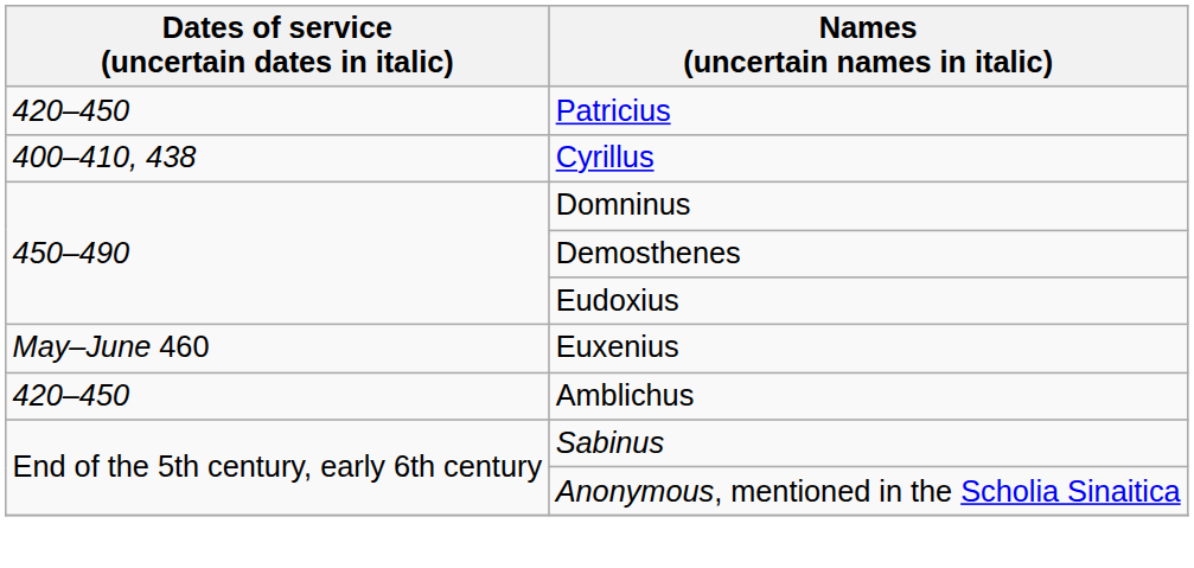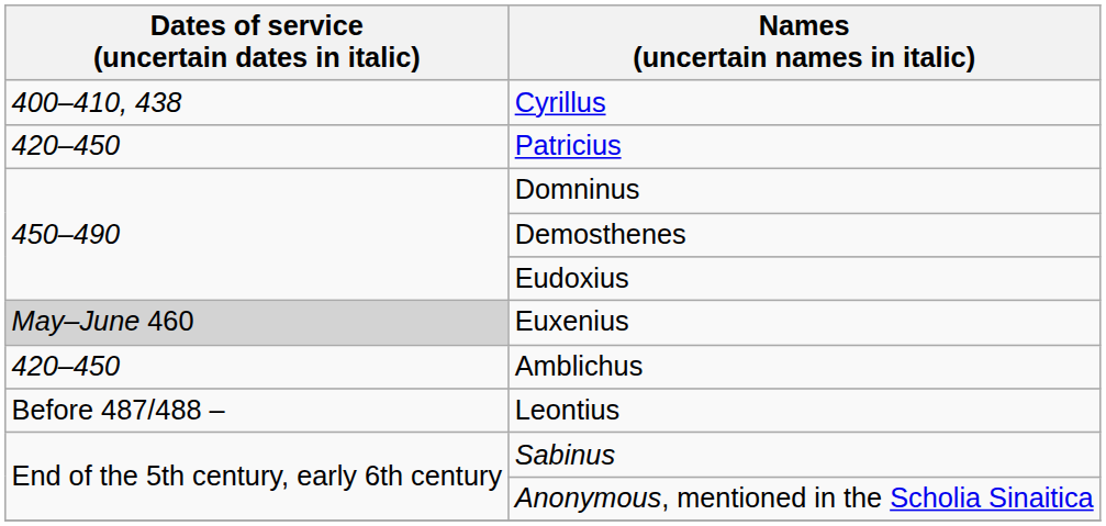 <table class="wikitable">
 <tr>
 <th>Dates of service<br>(uncertain dates in italic)</th>
 <th>Names<br>(uncertain names in italic)</th>
 </tr>
 <tr>
+<td><em>400–410, 438</em></td>
+<td><a href='#'>Cyrillus</a></td>
+</tr>
+<tr>
 <td><em>420–450</em></td>
 <td><a href='#'>Patricius</a></td>
-</tr>
-<tr>
-<td><em>400–410, 438</em></td>
-<td><a href='#'>Cyrillus</a></td>
 </tr>
 <tr>
 <td rowspan="3"><em>450–490</em></td>
 <td>Domninus</td>
 </tr>
 <tr>
 <td>Demosthenes</td>
 </tr>
 <tr>
 <td>Eudoxius</td>
 </tr>
 <tr>
-<td><em>May–June</em> 460</td>
+<td style="background: lightgrey;"><em>May–June</em> 460</td>
 <td>Euxenius</td>
 </tr>
 <tr>
 <td><em>420–450</em></td>
 <td>Amblichus</td>
+</tr>
+<tr>
+<td>Before 487/488 – <br></td>
+<td>Leontius</td>
 </tr>
 <tr>
 <td rowspan="2">End of the 5th century, early 6th century</td>
 <td><em>Sabinus</em></td>
 </tr>
 <tr>
 <td><em>Anonymous</em>, mentioned in the <a href='#'>Scholia Sinaitica</a></td>
 </tr>
 <tr>
 </tr>
 </table>
